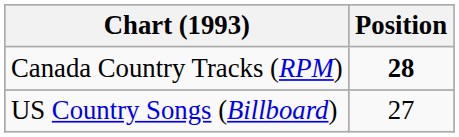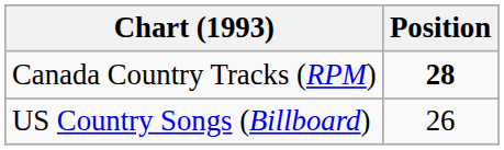 <table class="wikitable sortable">
 <tr>
 <th scope="col">Chart (1993)</th>
 <th scope="col">Position</th>
 </tr>
 <tr>
 <td>Canada Country Tracks (<em><a href='#'>RPM</a></em>)</td>
 <td align="center"><strong>28</strong></td>
 </tr>
 <tr>
 <td>US <a href='#'>Country Songs</a> (<em><a href='#'>Billboard</a></em>)</td>
-<td align="center">27</td>
+<td align="center">26</td>
 </tr>
 </table>
